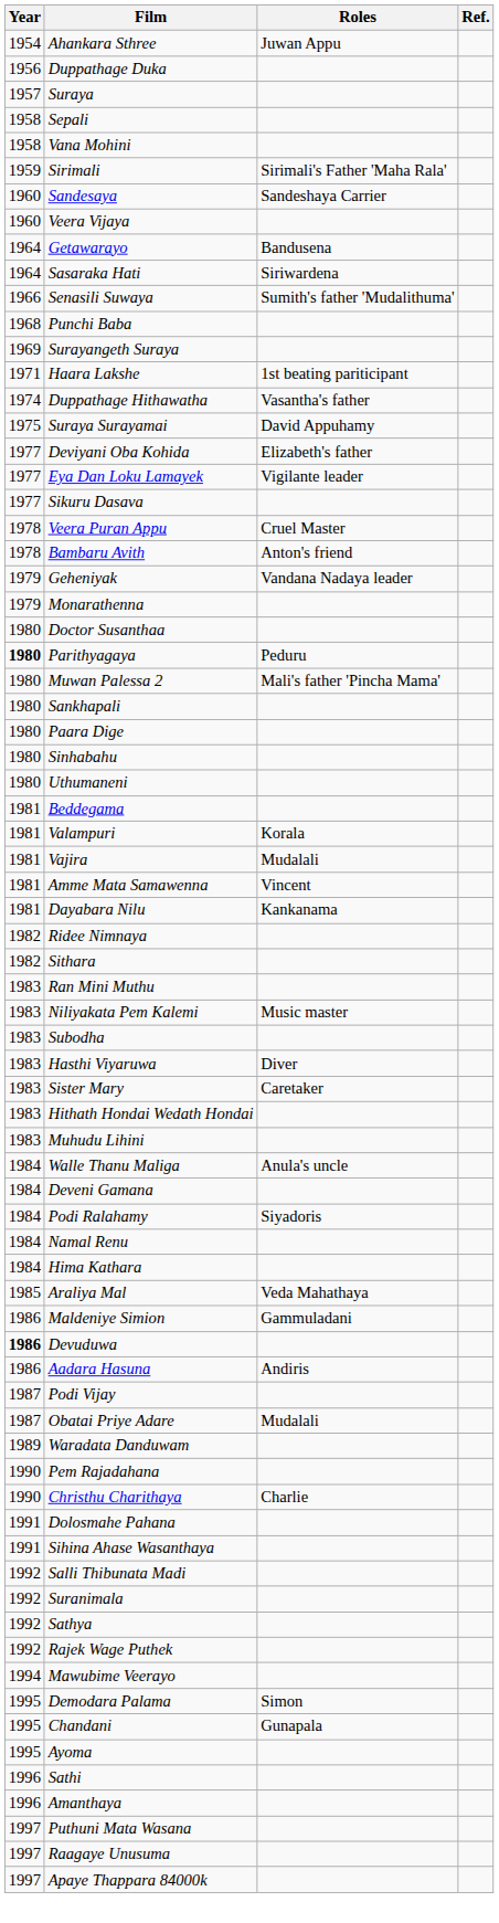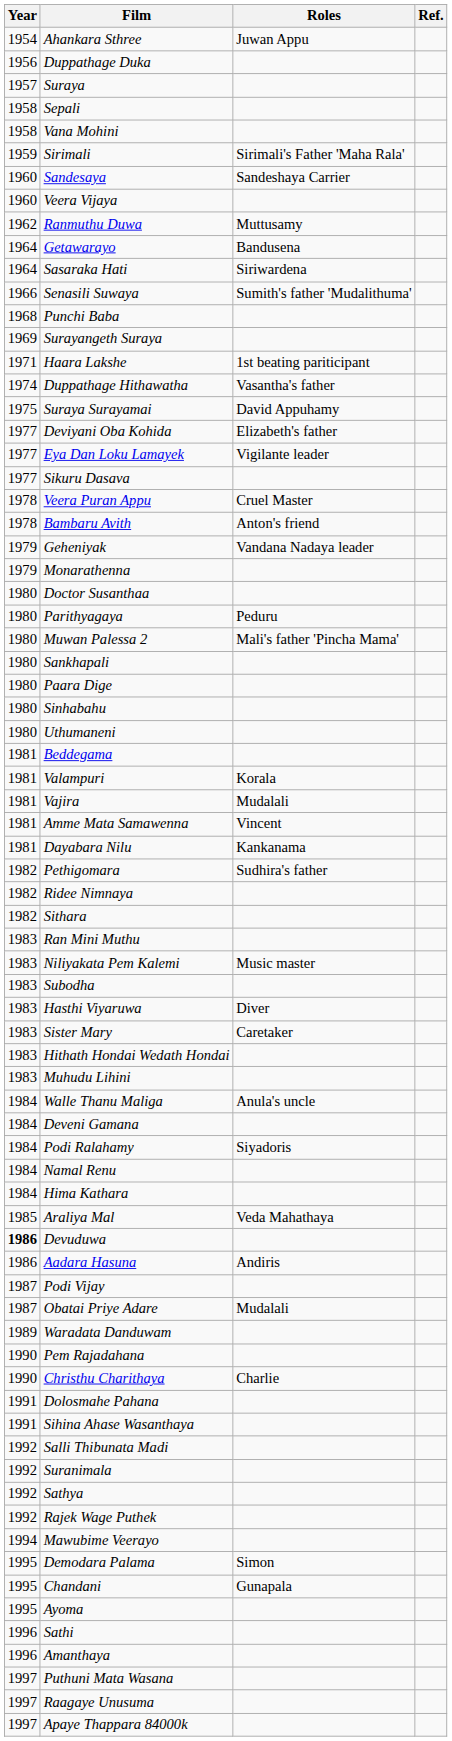 <table class="wikitable">
 <tr>
 <th>Year</th>
 <th>Film</th>
 <th>Roles</th>
 <th>Ref.</th>
 </tr>
 <tr>
 <td>1954</td>
 <td><em>Ahankara Sthree</em></td>
 <td>Juwan Appu</td>
 <td></td>
 </tr>
 <tr>
 <td>1956</td>
 <td><em>Duppathage Duka</em></td>
 <td></td>
 <td></td>
 </tr>
 <tr>
 <td>1957</td>
 <td><em>Suraya</em></td>
 <td></td>
 <td></td>
 </tr>
 <tr>
 <td>1958</td>
 <td><em>Sepali</em></td>
 <td></td>
 <td></td>
 </tr>
 <tr>
 <td>1958</td>
 <td><em>Vana Mohini</em></td>
 <td></td>
 <td></td>
 </tr>
 <tr>
 <td>1959</td>
 <td><em>Sirimali</em></td>
 <td>Sirimali's Father 'Maha Rala'</td>
 <td></td>
 </tr>
 <tr>
 <td>1960</td>
 <td><em><a href='#'>Sandesaya</a></em></td>
 <td>Sandeshaya Carrier</td>
 <td></td>
 </tr>
 <tr>
 <td>1960</td>
 <td><em>Veera Vijaya</em></td>
 <td></td>
+<td></td>
+</tr>
+<tr>
+<td>1962</td>
+<td><em><a href='#'>Ranmuthu Duwa</a></em></td>
+<td>Muttusamy</td>
 <td></td>
 </tr>
 <tr>
 <td>1964</td>
 <td><em><a href='#'>Getawarayo</a></em></td>
 <td>Bandusena</td>
 <td></td>
 </tr>
 <tr>
 <td>1964</td>
 <td><em>Sasaraka Hati</em></td>
 <td>Siriwardena</td>
 <td></td>
 </tr>
 <tr>
 <td>1966</td>
 <td><em>Senasili Suwaya</em></td>
 <td>Sumith's father 'Mudalithuma'</td>
 <td></td>
 </tr>
 <tr>
 <td>1968</td>
 <td><em>Punchi Baba</em></td>
 <td></td>
 <td></td>
 </tr>
 <tr>
 <td>1969</td>
 <td><em>Surayangeth Suraya</em></td>
 <td></td>
 <td></td>
 </tr>
 <tr>
 <td>1971</td>
 <td><em>Haara Lakshe</em></td>
 <td>1st beating pariticipant</td>
 <td></td>
 </tr>
 <tr>
 <td>1974</td>
 <td><em>Duppathage Hithawatha</em></td>
 <td>Vasantha's father</td>
 <td></td>
 </tr>
 <tr>
 <td>1975</td>
 <td><em>Suraya Surayamai</em></td>
 <td>David Appuhamy</td>
 <td></td>
 </tr>
 <tr>
 <td>1977</td>
 <td><em>Deviyani Oba Kohida</em></td>
 <td>Elizabeth's father</td>
 <td></td>
 </tr>
 <tr>
 <td>1977</td>
 <td><em><a href='#'>Eya Dan Loku Lamayek</a></em></td>
 <td>Vigilante leader</td>
 <td></td>
 </tr>
 <tr>
 <td>1977</td>
 <td><em>Sikuru Dasava</em></td>
 <td></td>
 <td></td>
 </tr>
 <tr>
 <td>1978</td>
 <td><em><a href='#'>Veera Puran Appu</a></em></td>
 <td>Cruel Master</td>
 <td></td>
 </tr>
 <tr>
 <td>1978</td>
 <td><em><a href='#'>Bambaru Avith</a></em></td>
 <td>Anton's friend</td>
 <td></td>
 </tr>
 <tr>
 <td>1979</td>
 <td><em>Geheniyak</em></td>
 <td>Vandana Nadaya leader</td>
 <td></td>
 </tr>
 <tr>
 <td>1979</td>
 <td><em>Monarathenna</em></td>
 <td></td>
 <td></td>
 </tr>
 <tr>
 <td>1980</td>
 <td><em>Doctor Susanthaa</em></td>
 <td></td>
 <td></td>
 </tr>
 <tr>
-<td><strong>1980</strong></td>
+<td>1980</td>
 <td><em>Parithyagaya</em></td>
 <td>Peduru</td>
 <td></td>
 </tr>
 <tr>
 <td>1980</td>
 <td><em>Muwan Palessa 2</em></td>
 <td>Mali's father 'Pincha Mama'</td>
 <td></td>
 </tr>
 <tr>
 <td>1980</td>
 <td><em>Sankhapali</em></td>
 <td></td>
 <td></td>
 </tr>
 <tr>
 <td>1980</td>
 <td><em>Paara Dige</em></td>
 <td></td>
 <td></td>
 </tr>
 <tr>
 <td>1980</td>
 <td><em>Sinhabahu</em></td>
 <td></td>
 <td></td>
 </tr>
 <tr>
 <td>1980</td>
 <td><em>Uthumaneni</em></td>
 <td></td>
 <td></td>
 </tr>
 <tr>
 <td>1981</td>
 <td><em><a href='#'>Beddegama</a></em></td>
 <td></td>
 <td></td>
 </tr>
 <tr>
 <td>1981</td>
 <td><em>Valampuri</em></td>
 <td>Korala</td>
 <td></td>
 </tr>
 <tr>
 <td>1981</td>
 <td><em>Vajira</em></td>
 <td>Mudalali</td>
 <td></td>
 </tr>
 <tr>
 <td>1981</td>
 <td><em>Amme Mata Samawenna</em></td>
 <td>Vincent</td>
 <td></td>
 </tr>
 <tr>
 <td>1981</td>
 <td><em>Dayabara Nilu</em></td>
 <td>Kankanama</td>
+<td></td>
+</tr>
+<tr>
+<td>1982</td>
+<td><em>Pethigomara</em></td>
+<td>Sudhira's father</td>
 <td></td>
 </tr>
 <tr>
 <td>1982</td>
 <td><em>Ridee Nimnaya</em></td>
 <td></td>
 <td></td>
 </tr>
 <tr>
 <td>1982</td>
 <td><em>Sithara</em></td>
 <td></td>
 <td></td>
 </tr>
 <tr>
 <td>1983</td>
 <td><em>Ran Mini Muthu</em></td>
 <td></td>
 <td></td>
 </tr>
 <tr>
 <td>1983</td>
 <td><em>Niliyakata Pem Kalemi</em></td>
 <td>Music master</td>
 <td></td>
 </tr>
 <tr>
 <td>1983</td>
 <td><em>Subodha</em></td>
 <td></td>
 <td></td>
 </tr>
 <tr>
 <td>1983</td>
 <td><em>Hasthi Viyaruwa</em></td>
 <td>Diver</td>
 <td></td>
 </tr>
 <tr>
 <td>1983</td>
 <td><em>Sister Mary</em></td>
 <td>Caretaker</td>
 <td></td>
 </tr>
 <tr>
 <td>1983</td>
 <td><em>Hithath Hondai Wedath Hondai</em></td>
 <td></td>
 <td></td>
 </tr>
 <tr>
 <td>1983</td>
 <td><em>Muhudu Lihini</em></td>
 <td></td>
 <td></td>
 </tr>
 <tr>
 <td>1984</td>
 <td><em>Walle Thanu Maliga</em></td>
 <td>Anula's uncle</td>
 <td></td>
 </tr>
 <tr>
 <td>1984</td>
 <td><em>Deveni Gamana</em></td>
 <td></td>
 <td></td>
 </tr>
 <tr>
 <td>1984</td>
 <td><em>Podi Ralahamy</em></td>
 <td>Siyadoris</td>
 <td></td>
 </tr>
 <tr>
 <td>1984</td>
 <td><em>Namal Renu</em></td>
 <td></td>
 <td></td>
 </tr>
 <tr>
 <td>1984</td>
 <td><em>Hima Kathara</em></td>
 <td></td>
 <td></td>
 </tr>
 <tr>
 <td>1985</td>
 <td><em>Araliya Mal</em></td>
 <td>Veda Mahathaya</td>
-<td></td>
-</tr>
-<tr>
-<td>1986</td>
-<td><em>Maldeniye Simion</em></td>
-<td>Gammuladani</td>
 <td></td>
 </tr>
 <tr>
 <td><strong>1986</strong></td>
 <td><em>Devuduwa</em></td>
 <td></td>
 <td></td>
 </tr>
 <tr>
 <td>1986</td>
 <td><em><a href='#'>Aadara Hasuna</a></em></td>
 <td>Andiris</td>
 <td></td>
 </tr>
 <tr>
 <td>1987</td>
 <td><em>Podi Vijay</em></td>
 <td></td>
 <td></td>
 </tr>
 <tr>
 <td>1987</td>
 <td><em>Obatai Priye Adare</em></td>
 <td>Mudalali</td>
 <td></td>
 </tr>
 <tr>
 <td>1989</td>
 <td><em>Waradata Danduwam</em></td>
 <td></td>
 <td></td>
 </tr>
 <tr>
 <td>1990</td>
 <td><em>Pem Rajadahana</em></td>
 <td></td>
 <td></td>
 </tr>
 <tr>
 <td>1990</td>
 <td><em><a href='#'>Christhu Charithaya</a></em></td>
 <td>Charlie</td>
 <td></td>
 </tr>
 <tr>
 <td>1991</td>
 <td><em>Dolosmahe Pahana</em></td>
 <td></td>
 <td></td>
 </tr>
 <tr>
 <td>1991</td>
 <td><em>Sihina Ahase Wasanthaya</em></td>
 <td></td>
 <td></td>
 </tr>
 <tr>
 <td>1992</td>
 <td><em>Salli Thibunata Madi</em></td>
 <td></td>
 <td></td>
 </tr>
 <tr>
 <td>1992</td>
 <td><em>Suranimala</em></td>
 <td></td>
 <td></td>
 </tr>
 <tr>
 <td>1992</td>
 <td><em>Sathya</em></td>
 <td></td>
 <td></td>
 </tr>
 <tr>
 <td>1992</td>
 <td><em>Rajek Wage Puthek</em></td>
 <td></td>
 <td></td>
 </tr>
 <tr>
 <td>1994</td>
 <td><em>Mawubime Veerayo</em></td>
 <td></td>
 <td></td>
 </tr>
 <tr>
 <td>1995</td>
 <td><em>Demodara Palama</em></td>
 <td>Simon</td>
 <td></td>
 </tr>
 <tr>
 <td>1995</td>
 <td><em>Chandani</em></td>
 <td>Gunapala</td>
 <td></td>
 </tr>
 <tr>
 <td>1995</td>
 <td><em>Ayoma</em></td>
 <td></td>
 <td></td>
 </tr>
 <tr>
 <td>1996</td>
 <td><em>Sathi</em></td>
 <td></td>
 <td></td>
 </tr>
 <tr>
 <td>1996</td>
 <td><em>Amanthaya</em></td>
 <td></td>
 <td></td>
 </tr>
 <tr>
 <td>1997</td>
 <td><em>Puthuni Mata Wasana</em></td>
 <td></td>
 <td></td>
 </tr>
 <tr>
 <td>1997</td>
 <td><em>Raagaye Unusuma</em></td>
 <td></td>
 <td></td>
 </tr>
 <tr>
 <td>1997</td>
 <td><em>Apaye Thappara 84000k</em></td>
 <td></td>
 <td></td>
 </tr>
 </table>
